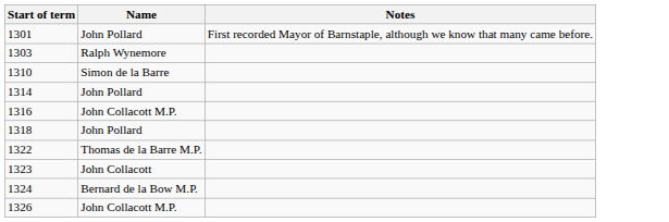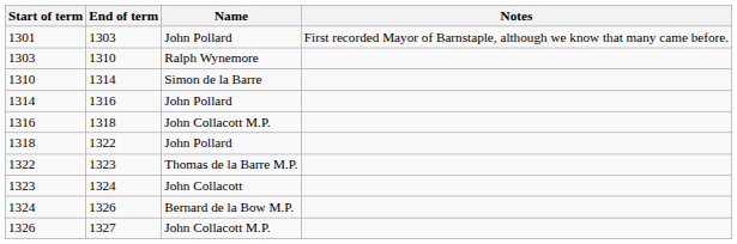 <table class="wikitable mw-collapsible mw-collapsed">
 <tr>
 <th>Start of term</th>
+<th>End of term</th>
 <th>Name</th>
 <th>Notes</th>
 </tr>
 <tr>
 <td>1301</td>
+<td>1303</td>
 <td>John Pollard</td>
 <td>First recorded Mayor of Barnstaple, although we know that many came before.</td>
 </tr>
 <tr>
 <td>1303</td>
+<td>1310</td>
 <td>Ralph Wynemore</td>
 <td></td>
 </tr>
 <tr>
 <td>1310</td>
+<td>1314</td>
 <td>Simon de la Barre</td>
 <td></td>
 </tr>
 <tr>
 <td>1314</td>
+<td>1316</td>
 <td>John Pollard</td>
 <td></td>
 </tr>
 <tr>
 <td>1316</td>
+<td>1318</td>
 <td>John Collacott M.P.</td>
 <td></td>
 </tr>
 <tr>
 <td>1318</td>
+<td>1322</td>
 <td>John Pollard</td>
 <td></td>
 </tr>
 <tr>
 <td>1322</td>
+<td>1323</td>
 <td>Thomas de la Barre M.P.</td>
 <td></td>
 </tr>
 <tr>
 <td>1323</td>
+<td>1324</td>
 <td>John Collacott</td>
 <td></td>
 </tr>
 <tr>
 <td>1324</td>
+<td>1326</td>
 <td>Bernard de la Bow M.P.</td>
 <td></td>
 </tr>
 <tr>
 <td>1326</td>
+<td>1327</td>
 <td>John Collacott M.P.</td>
 <td></td>
 </tr>
 </table>
